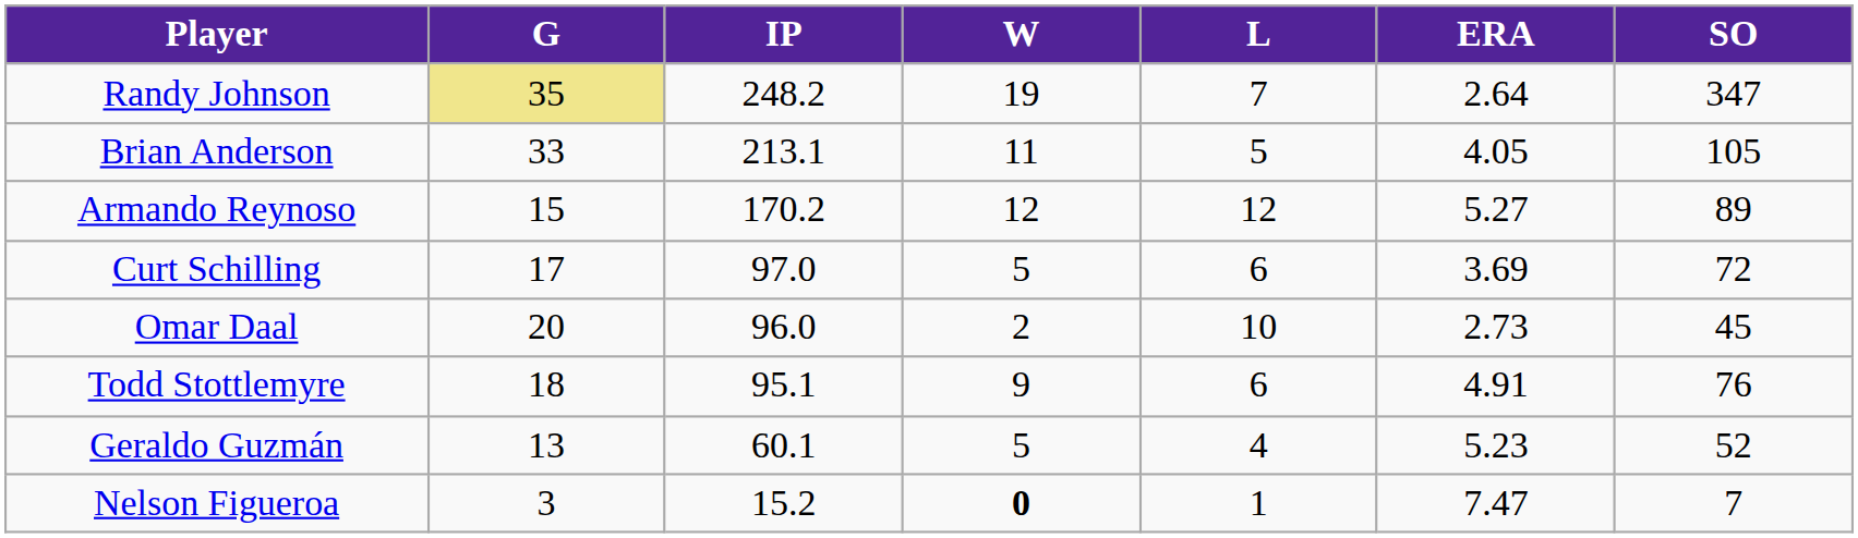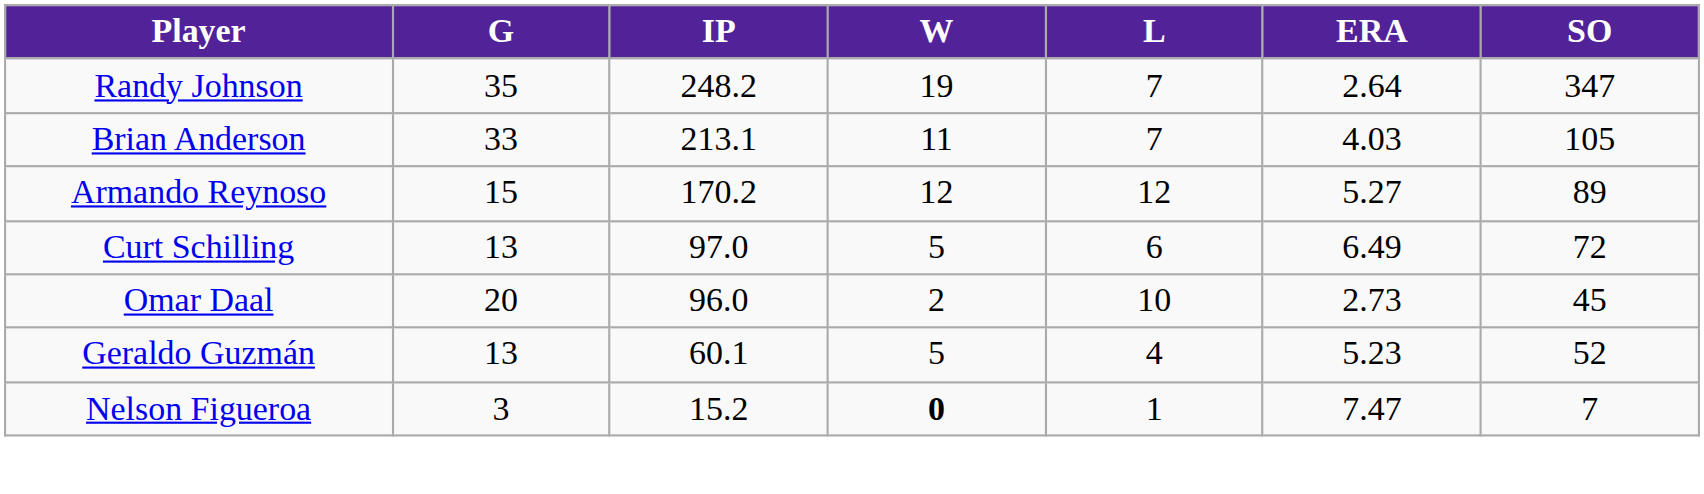 <table class="wikitable sortable">
 <tr>
 <th style="background:#522398;color:white;" width="16%">Player</th>
 <th style="background:#522398;color:white;" width="9%">G</th>
 <th style="background:#522398;color:white;" width="9%">IP</th>
 <th style="background:#522398;color:white;" width="9%">W</th>
 <th style="background:#522398;color:white;" width="9%">L</th>
 <th style="background:#522398;color:white;" width="9%">ERA</th>
 <th style="background:#522398;color:white;" width="9%">SO</th>
 </tr>
 <tr align="center">
 <td><a href='#'>Randy Johnson</a></td>
-<td style="background: khaki;">35</td>
+<td>35</td>
 <td>248.2</td>
 <td>19</td>
 <td>7</td>
 <td>2.64</td>
 <td>347</td>
 </tr>
 <tr align="center">
 <td><a href='#'>Brian Anderson</a></td>
 <td>33</td>
 <td>213.1</td>
 <td>11</td>
-<td>5</td>
-<td>4.05</td>
+<td>7</td>
+<td>4.03</td>
 <td>105</td>
 </tr>
 <tr align="center">
 <td><a href='#'>Armando Reynoso</a></td>
 <td>15</td>
 <td>170.2</td>
 <td>12</td>
 <td>12</td>
 <td>5.27</td>
 <td>89</td>
 </tr>
 <tr align="center">
 <td><a href='#'>Curt Schilling</a></td>
-<td>17</td>
+<td>13</td>
 <td>97.0</td>
 <td>5</td>
 <td>6</td>
-<td>3.69</td>
+<td>6.49</td>
 <td>72</td>
 </tr>
 <tr align="center">
 <td><a href='#'>Omar Daal</a></td>
 <td>20</td>
 <td>96.0</td>
 <td>2</td>
 <td>10</td>
 <td>2.73</td>
 <td>45</td>
-</tr>
-<tr align="center">
-<td><a href='#'>Todd Stottlemyre</a></td>
-<td>18</td>
-<td>95.1</td>
-<td>9</td>
-<td>6</td>
-<td>4.91</td>
-<td>76</td>
 </tr>
 <tr align=center>
 <td><a href='#'>Geraldo Guzmán</a></td>
 <td>13</td>
 <td>60.1</td>
 <td>5</td>
 <td>4</td>
 <td>5.23</td>
 <td>52</td>
 </tr>
 <tr align=center>
 <td><a href='#'>Nelson Figueroa</a></td>
 <td>3</td>
 <td>15.2</td>
 <td><strong>0</strong></td>
 <td>1</td>
 <td>7.47</td>
 <td>7</td>
 </tr>
 </table>
